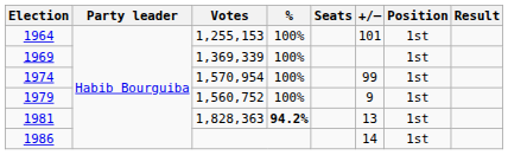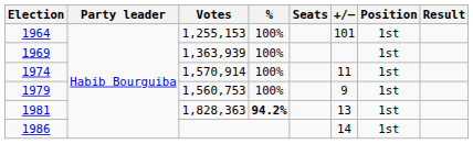 <table class=wikitable style=text-align:center>
 <tr>
 <th>Election</th>
 <th>Party leader</th>
 <th>Votes</th>
 <th>%</th>
 <th>Seats</th>
 <th>+/–</th>
 <th>Position</th>
 <th>Result</th>
 </tr>
 <tr>
 <td><a href='#'>1964</a></td>
 <td rowspan=6><a href='#'>Habib Bourguiba</a></td>
 <td>1,255,153</td>
 <td>100%</td>
 <td></td>
 <td> 101</td>
 <td> 1st</td>
 <td></td>
 </tr>
 <tr>
 <td><a href='#'>1969</a></td>
-<td>1,369,339</td>
+<td>1,363,939</td>
 <td>100%</td>
 <td></td>
 <td></td>
 <td> 1st</td>
 <td></td>
 </tr>
 <tr>
 <td><a href='#'>1974</a></td>
-<td>1,570,954</td>
+<td>1,570,914</td>
 <td>100%</td>
 <td></td>
-<td> 99</td>
+<td> 11</td>
 <td> 1st</td>
 <td></td>
 </tr>
 <tr>
 <td><a href='#'>1979</a></td>
-<td>1,560,752</td>
+<td>1,560,753</td>
 <td>100%</td>
 <td></td>
 <td> 9</td>
 <td> 1st</td>
 <td></td>
 </tr>
 <tr>
 <td><a href='#'>1981</a></td>
 <td>1,828,363<br></td>
 <td><strong>94.2%</strong></td>
 <td></td>
 <td> 13</td>
 <td> 1st</td>
 <td></td>
 </tr>
 <tr>
 <td><a href='#'>1986</a></td>
 <td colspan=2></td>
 <td></td>
 <td> 14</td>
 <td> 1st</td>
 <td></td>
 </tr>
 </table>
